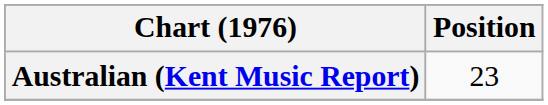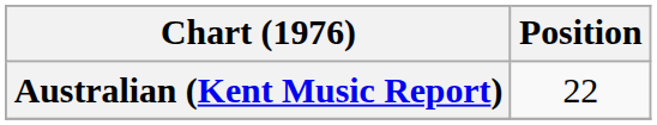 <table class="wikitable sortable plainrowheaders">
 <tr>
 <th scope="col">Chart (1976)</th>
 <th scope="col">Position</th>
 </tr>
 <tr>
 <th scope="row">Australian (<a href='#'>Kent Music Report</a>)</th>
-<td style="text-align:center;">23</td>
+<td style="text-align:center;">22</td>
 </tr>
 <tr>
 </tr>
 </table>
